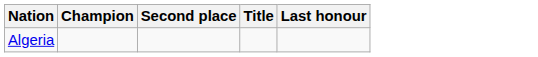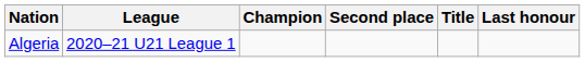 <table class="wikitable sortable">
 <tr>
 <th>Nation</th>
+<th>League</th>
 <th>Champion</th>
 <th>Second place</th>
 <th data-sort-type="number">Title</th>
 <th>Last honour</th>
 </tr>
 <tr>
 <td> <a href='#'>Algeria</a></td>
+<td><a href='#'>2020–21 U21 League 1</a></td>
 <td></td>
 <td></td>
 <td></td>
 <td></td>
 </tr>
 </table>
